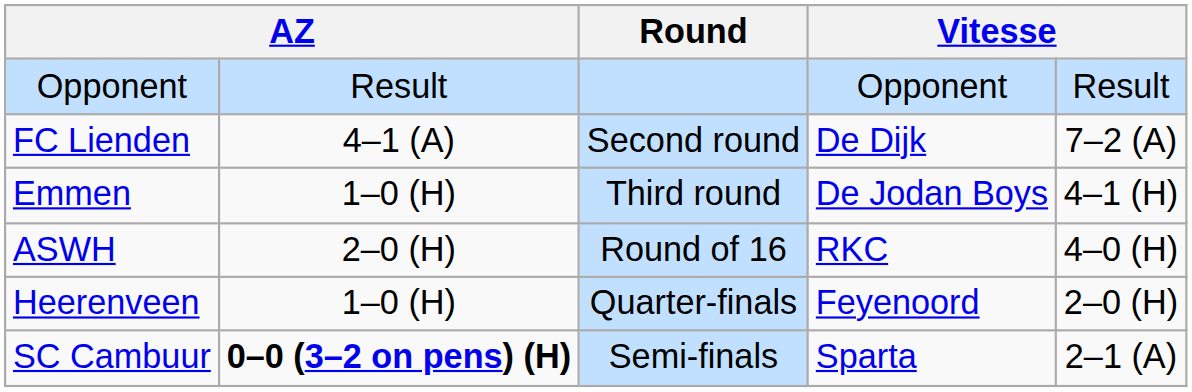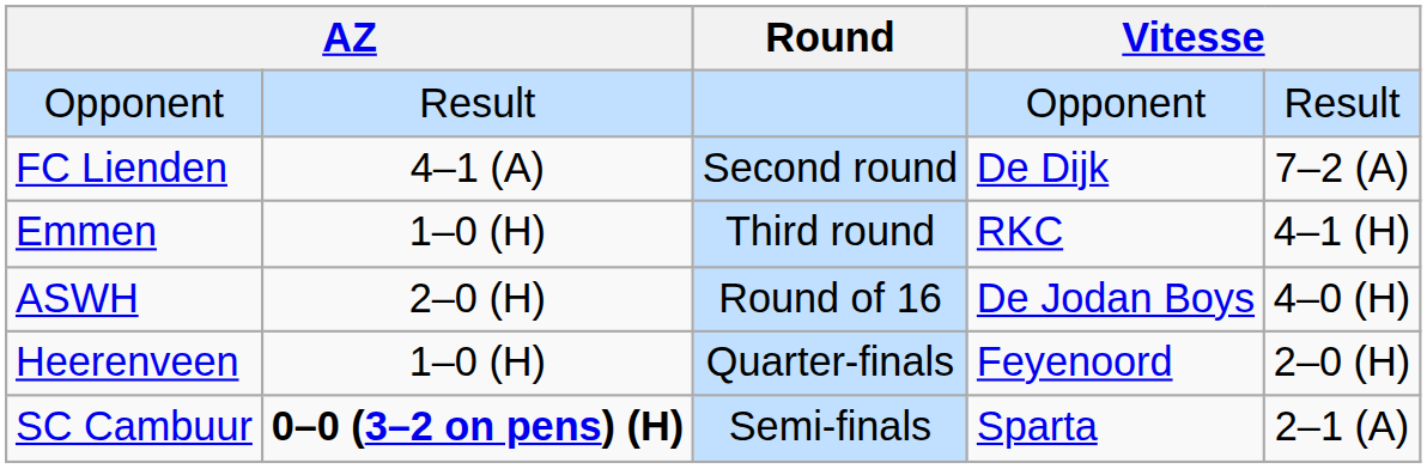 <table class="wikitable" style="text-align:center">
 <tr>
 <th colspan=2><a href='#'>AZ</a></th>
 <th>Round</th>
 <th colspan=2><a href='#'>Vitesse</a></th>
 </tr>
 <tr style="background:#c1e0ff">
 <td>Opponent</td>
 <td>Result</td>
 <td></td>
 <td>Opponent</td>
 <td>Result</td>
 </tr>
 <tr>
 <td align=left><a href='#'>FC Lienden</a></td>
 <td>4–1 (A)</td>
 <td style="background:#c1e0ff">Second round</td>
 <td align=left><a href='#'>De Dijk</a></td>
 <td>7–2 (A)</td>
 </tr>
 <tr>
 <td align=left><a href='#'>Emmen</a></td>
 <td>1–0 (H)</td>
 <td style="background:#c1e0ff">Third round</td>
-<td align=left><a href='#'>De Jodan Boys</a></td>
+<td align=left><a href='#'>RKC</a></td>
 <td>4–1 (H)</td>
 </tr>
 <tr>
 <td align=left><a href='#'>ASWH</a></td>
 <td>2–0 (H)</td>
 <td style="background:#c1e0ff">Round of 16</td>
-<td align=left><a href='#'>RKC</a></td>
+<td align=left><a href='#'>De Jodan Boys</a></td>
 <td>4–0 (H)</td>
 </tr>
 <tr>
 <td align=left><a href='#'>Heerenveen</a></td>
 <td>1–0 (H)</td>
 <td style="background:#c1e0ff">Quarter-finals</td>
 <td align=left><a href='#'>Feyenoord</a></td>
 <td>2–0 (H)</td>
 </tr>
 <tr>
 <td align=left><a href='#'>SC Cambuur</a></td>
 <td><strong>0–0 (<a href='#'>3–2 on pens</a>) (H)</strong></td>
 <td style="background:#c1e0ff">Semi-finals</td>
 <td align=left><a href='#'>Sparta</a></td>
 <td>2–1 (A)</td>
 </tr>
 </table>
